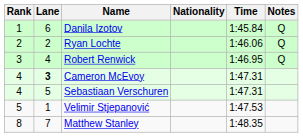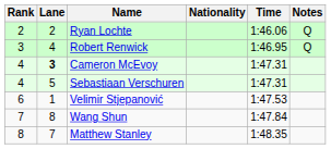 <table class="wikitable sortable" style="text-align:center">
 <tr>
 <th>Rank</th>
 <th>Lane</th>
 <th>Name</th>
 <th>Nationality</th>
 <th>Time</th>
 <th>Notes</th>
-</tr>
-<tr bgcolor=ccffcc>
-<td>1</td>
-<td>6</td>
-<td align=left><a href='#'>Danila Izotov</a></td>
-<td align=left></td>
-<td>1:45.84</td>
-<td>Q</td>
 </tr>
 <tr bgcolor=ccffcc>
 <td>2</td>
 <td>2</td>
 <td align=left><a href='#'>Ryan Lochte</a></td>
 <td align=left></td>
 <td>1:46.06</td>
 <td>Q</td>
 </tr>
 <tr bgcolor=ccffcc>
 <td>3</td>
 <td>4</td>
 <td align=left><a href='#'>Robert Renwick</a></td>
 <td align=left></td>
 <td>1:46.95</td>
 <td>Q</td>
 </tr>
 <tr bgcolor=#e5ffe5>
 <td>4</td>
 <td><strong>3</strong></td>
 <td align=left><a href='#'>Cameron McEvoy</a></td>
 <td align=left></td>
 <td>1:47.31</td>
 <td></td>
 </tr>
 <tr bgcolor=#e5ffe5>
 <td>4</td>
 <td>5</td>
 <td align=left><a href='#'>Sebastiaan Verschuren</a></td>
 <td align=left></td>
 <td>1:47.31</td>
 <td></td>
 </tr>
 <tr>
-<td>5</td>
+<td>6</td>
 <td>1</td>
 <td align=left><a href='#'>Velimir Stjepanović</a></td>
 <td align=left></td>
 <td>1:47.53</td>
+<td></td>
+</tr>
+<tr>
+<td>7</td>
+<td>8</td>
+<td align=left><a href='#'>Wang Shun</a></td>
+<td align=left></td>
+<td>1:47.84</td>
 <td></td>
 </tr>
 <tr>
 <td>8</td>
 <td>7</td>
 <td align=left><a href='#'>Matthew Stanley</a></td>
 <td align=left></td>
 <td>1:48.35</td>
 <td></td>
 </tr>
 </table>
